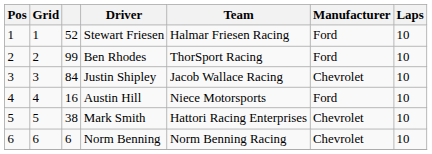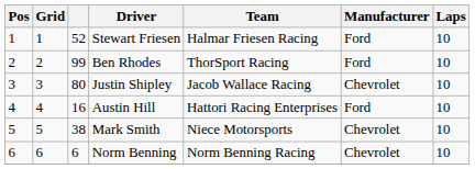 <table class="wikitable" style="font-size:98%">
 <tr>
 <th>Pos</th>
 <th>Grid</th>
 <th></th>
 <th>Driver</th>
 <th>Team</th>
 <th>Manufacturer</th>
 <th>Laps</th>
 </tr>
 <tr>
 <td>1</td>
 <td>1</td>
 <td>52</td>
 <td>Stewart Friesen</td>
 <td>Halmar Friesen Racing</td>
 <td>Ford</td>
 <td>10</td>
 </tr>
 <tr>
 <td>2</td>
 <td>2</td>
 <td>99</td>
 <td>Ben Rhodes</td>
 <td>ThorSport Racing</td>
 <td>Ford</td>
 <td>10</td>
 </tr>
 <tr>
 <td>3</td>
 <td>3</td>
-<td>84</td>
+<td>80</td>
 <td>Justin Shipley</td>
 <td>Jacob Wallace Racing</td>
 <td>Chevrolet</td>
 <td>10</td>
 </tr>
 <tr>
 <td>4</td>
 <td>4</td>
 <td>16</td>
 <td>Austin Hill</td>
-<td>Niece Motorsports</td>
+<td>Hattori Racing Enterprises</td>
 <td>Ford</td>
 <td>10</td>
 </tr>
 <tr>
 <td>5</td>
 <td>5</td>
 <td>38</td>
 <td>Mark Smith</td>
-<td>Hattori Racing Enterprises</td>
+<td>Niece Motorsports</td>
 <td>Chevrolet</td>
 <td>10</td>
 </tr>
 <tr>
 <td>6</td>
 <td>6</td>
 <td>6</td>
 <td>Norm Benning</td>
 <td>Norm Benning Racing</td>
 <td>Chevrolet</td>
 <td>10</td>
 </tr>
 <tr>
 </tr>
 </table>
